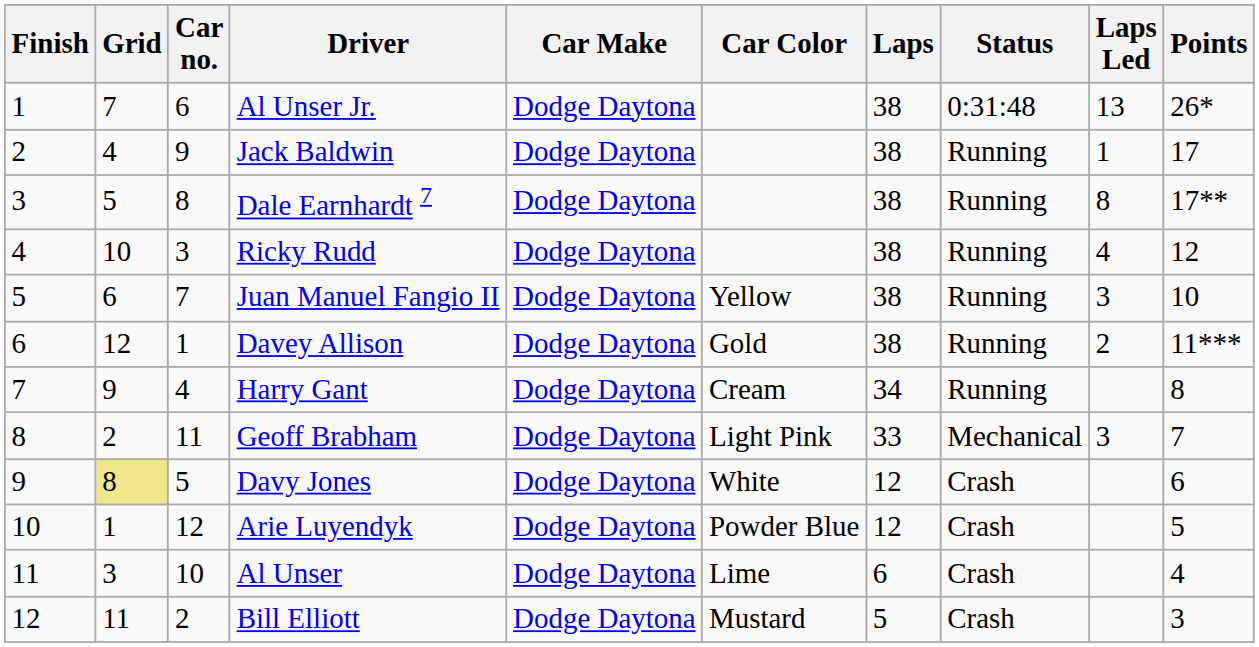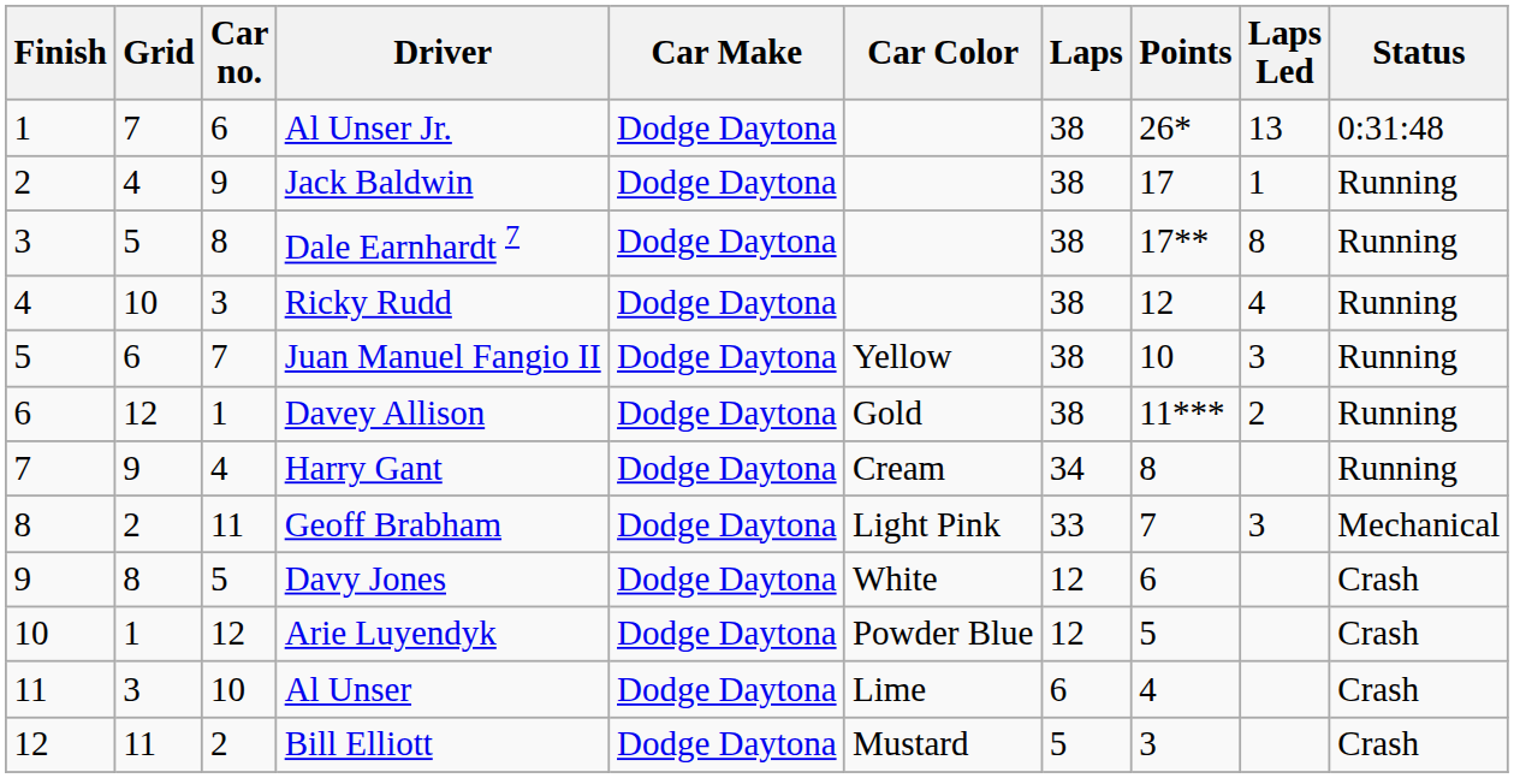 <table class="wikitable">
 <tr>
 <th>Finish</th>
 <th>Grid</th>
 <th>Car<br>no.</th>
 <th>Driver</th>
 <th>Car Make</th>
 <th>Car Color</th>
 <th>Laps</th>
+<th>Points</th>
+<th>Laps<br>Led</th>
 <th>Status</th>
-<th>Laps<br>Led</th>
-<th>Points</th>
 </tr>
 <tr>
 <td>1</td>
 <td>7</td>
 <td>6</td>
 <td> <a href='#'>Al Unser Jr.</a></td>
 <td><a href='#'>Dodge Daytona</a></td>
 <td><div></div></td>
 <td>38</td>
+<td>26*</td>
+<td>13</td>
 <td>0:31:48</td>
-<td>13</td>
-<td>26*</td>
 </tr>
 <tr>
 <td>2</td>
 <td>4</td>
 <td>9</td>
 <td> <a href='#'>Jack Baldwin</a></td>
 <td><a href='#'>Dodge Daytona</a></td>
 <td><div> </div></td>
 <td>38</td>
+<td>17</td>
+<td>1</td>
 <td>Running</td>
-<td>1</td>
-<td>17</td>
 </tr>
 <tr>
 <td>3</td>
 <td>5</td>
 <td>8</td>
 <td> <a href='#'>Dale Earnhardt</a> <sup><a href='#'>7</a></sup></td>
 <td><a href='#'>Dodge Daytona</a></td>
 <td><div> </div></td>
 <td>38</td>
+<td>17**</td>
+<td>8</td>
 <td>Running</td>
-<td>8</td>
-<td>17**</td>
 </tr>
 <tr>
 <td>4</td>
 <td>10</td>
 <td>3</td>
 <td> <a href='#'>Ricky Rudd</a></td>
 <td><a href='#'>Dodge Daytona</a></td>
 <td><div> </div></td>
 <td>38</td>
+<td>12</td>
+<td>4</td>
 <td>Running</td>
-<td>4</td>
-<td>12</td>
 </tr>
 <tr>
 <td>5</td>
 <td>6</td>
 <td>7</td>
 <td> <a href='#'>Juan Manuel Fangio II</a></td>
 <td><a href='#'>Dodge Daytona</a></td>
 <td><div> Yellow</div></td>
 <td>38</td>
+<td>10</td>
+<td>3</td>
 <td>Running</td>
-<td>3</td>
-<td>10</td>
 </tr>
 <tr>
 <td>6</td>
 <td>12</td>
 <td>1</td>
 <td> <a href='#'>Davey Allison</a></td>
 <td><a href='#'>Dodge Daytona</a></td>
 <td><div> Gold</div></td>
 <td>38</td>
+<td>11***</td>
+<td>2</td>
 <td>Running</td>
-<td>2</td>
-<td>11***</td>
 </tr>
 <tr>
 <td>7</td>
 <td>9</td>
 <td>4</td>
 <td> <a href='#'>Harry Gant</a></td>
 <td><a href='#'>Dodge Daytona</a></td>
 <td><div> Cream</div></td>
 <td>34</td>
+<td>8</td>
+<td></td>
 <td>Running</td>
-<td></td>
-<td>8</td>
 </tr>
 <tr>
 <td>8</td>
 <td>2</td>
 <td>11</td>
 <td> <a href='#'>Geoff Brabham</a></td>
 <td><a href='#'>Dodge Daytona</a></td>
 <td><div> Light Pink</div></td>
 <td>33</td>
+<td>7</td>
+<td>3</td>
 <td>Mechanical</td>
-<td>3</td>
-<td>7</td>
 </tr>
 <tr>
 <td>9</td>
-<td style="background: khaki;">8</td>
+<td>8</td>
 <td>5</td>
 <td> <a href='#'>Davy Jones</a></td>
 <td><a href='#'>Dodge Daytona</a></td>
 <td><div> White</div></td>
 <td>12</td>
+<td>6</td>
+<td></td>
 <td>Crash</td>
-<td></td>
-<td>6</td>
 </tr>
 <tr>
 <td>10</td>
 <td>1</td>
 <td>12</td>
 <td> <a href='#'>Arie Luyendyk</a></td>
 <td><a href='#'>Dodge Daytona</a></td>
 <td><div> Powder Blue</div></td>
 <td>12</td>
+<td>5</td>
+<td></td>
 <td>Crash</td>
-<td></td>
-<td>5</td>
 </tr>
 <tr>
 <td>11</td>
 <td>3</td>
 <td>10</td>
 <td> <a href='#'>Al Unser</a></td>
 <td><a href='#'>Dodge Daytona</a></td>
 <td><div> Lime</div></td>
 <td>6</td>
+<td>4</td>
+<td></td>
 <td>Crash</td>
-<td></td>
-<td>4</td>
 </tr>
 <tr>
 <td>12</td>
 <td>11</td>
 <td>2</td>
 <td> <a href='#'>Bill Elliott</a></td>
 <td><a href='#'>Dodge Daytona</a></td>
 <td><div> Mustard</div></td>
 <td>5</td>
+<td>3</td>
+<td></td>
 <td>Crash</td>
-<td></td>
-<td>3</td>
 </tr>
 </table>
